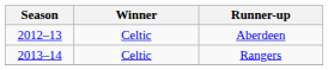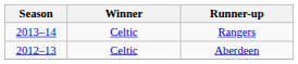 <table class="wikitable">
 <tr>
 <th width=80>Season</th>
 <th width=150>Winner</th>
 <th width=150>Runner-up</th>
 </tr>
 <tr>
+<td align=center><a href='#'>2013–14</a></td>
+<td align=center><a href='#'>Celtic</a></td>
+<td align=center><a href='#'>Rangers</a></td>
+</tr>
+<tr>
 <td align=center><a href='#'>2012–13</a></td>
 <td align=center><a href='#'>Celtic</a></td>
 <td align=center><a href='#'>Aberdeen</a></td>
 </tr>
 <tr>
-<td align=center><a href='#'>2013–14</a></td>
-<td align=center><a href='#'>Celtic</a></td>
-<td align=center><a href='#'>Rangers</a></td>
-</tr>
-<tr>
 </tr>
 </table>
